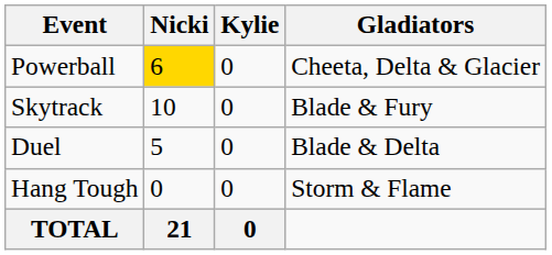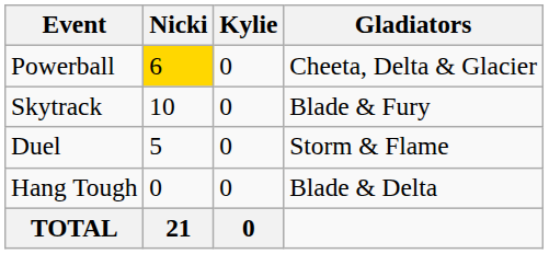 <table class="wikitable">
 <tr>
 <th>Event</th>
 <th>Nicki</th>
 <th>Kylie</th>
 <th>Gladiators</th>
 </tr>
 <tr>
 <td>Powerball</td>
 <td style="background: gold;">6</td>
 <td>0</td>
 <td>Cheeta, Delta & Glacier</td>
 </tr>
 <tr>
 <td>Skytrack</td>
 <td>10</td>
 <td>0</td>
 <td>Blade & Fury</td>
 </tr>
 <tr>
 <td>Duel</td>
 <td>5</td>
 <td>0</td>
-<td>Blade & Delta</td>
+<td>Storm & Flame</td>
 </tr>
 <tr>
 <td>Hang Tough</td>
 <td>0</td>
 <td>0</td>
-<td>Storm & Flame</td>
+<td>Blade & Delta</td>
 </tr>
 <tr>
 <th>TOTAL</th>
 <th>21</th>
 <th>0</th>
 </tr>
 </table>
